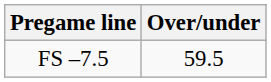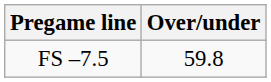 <table class="wikitable">
 <tr align="center">
 <th style=>Pregame line</th>
 <th style=>Over/under</th>
 </tr>
 <tr align="center">
 <td>FS –7.5</td>
-<td>59.5</td>
+<td>59.8</td>
 </tr>
 </table>
